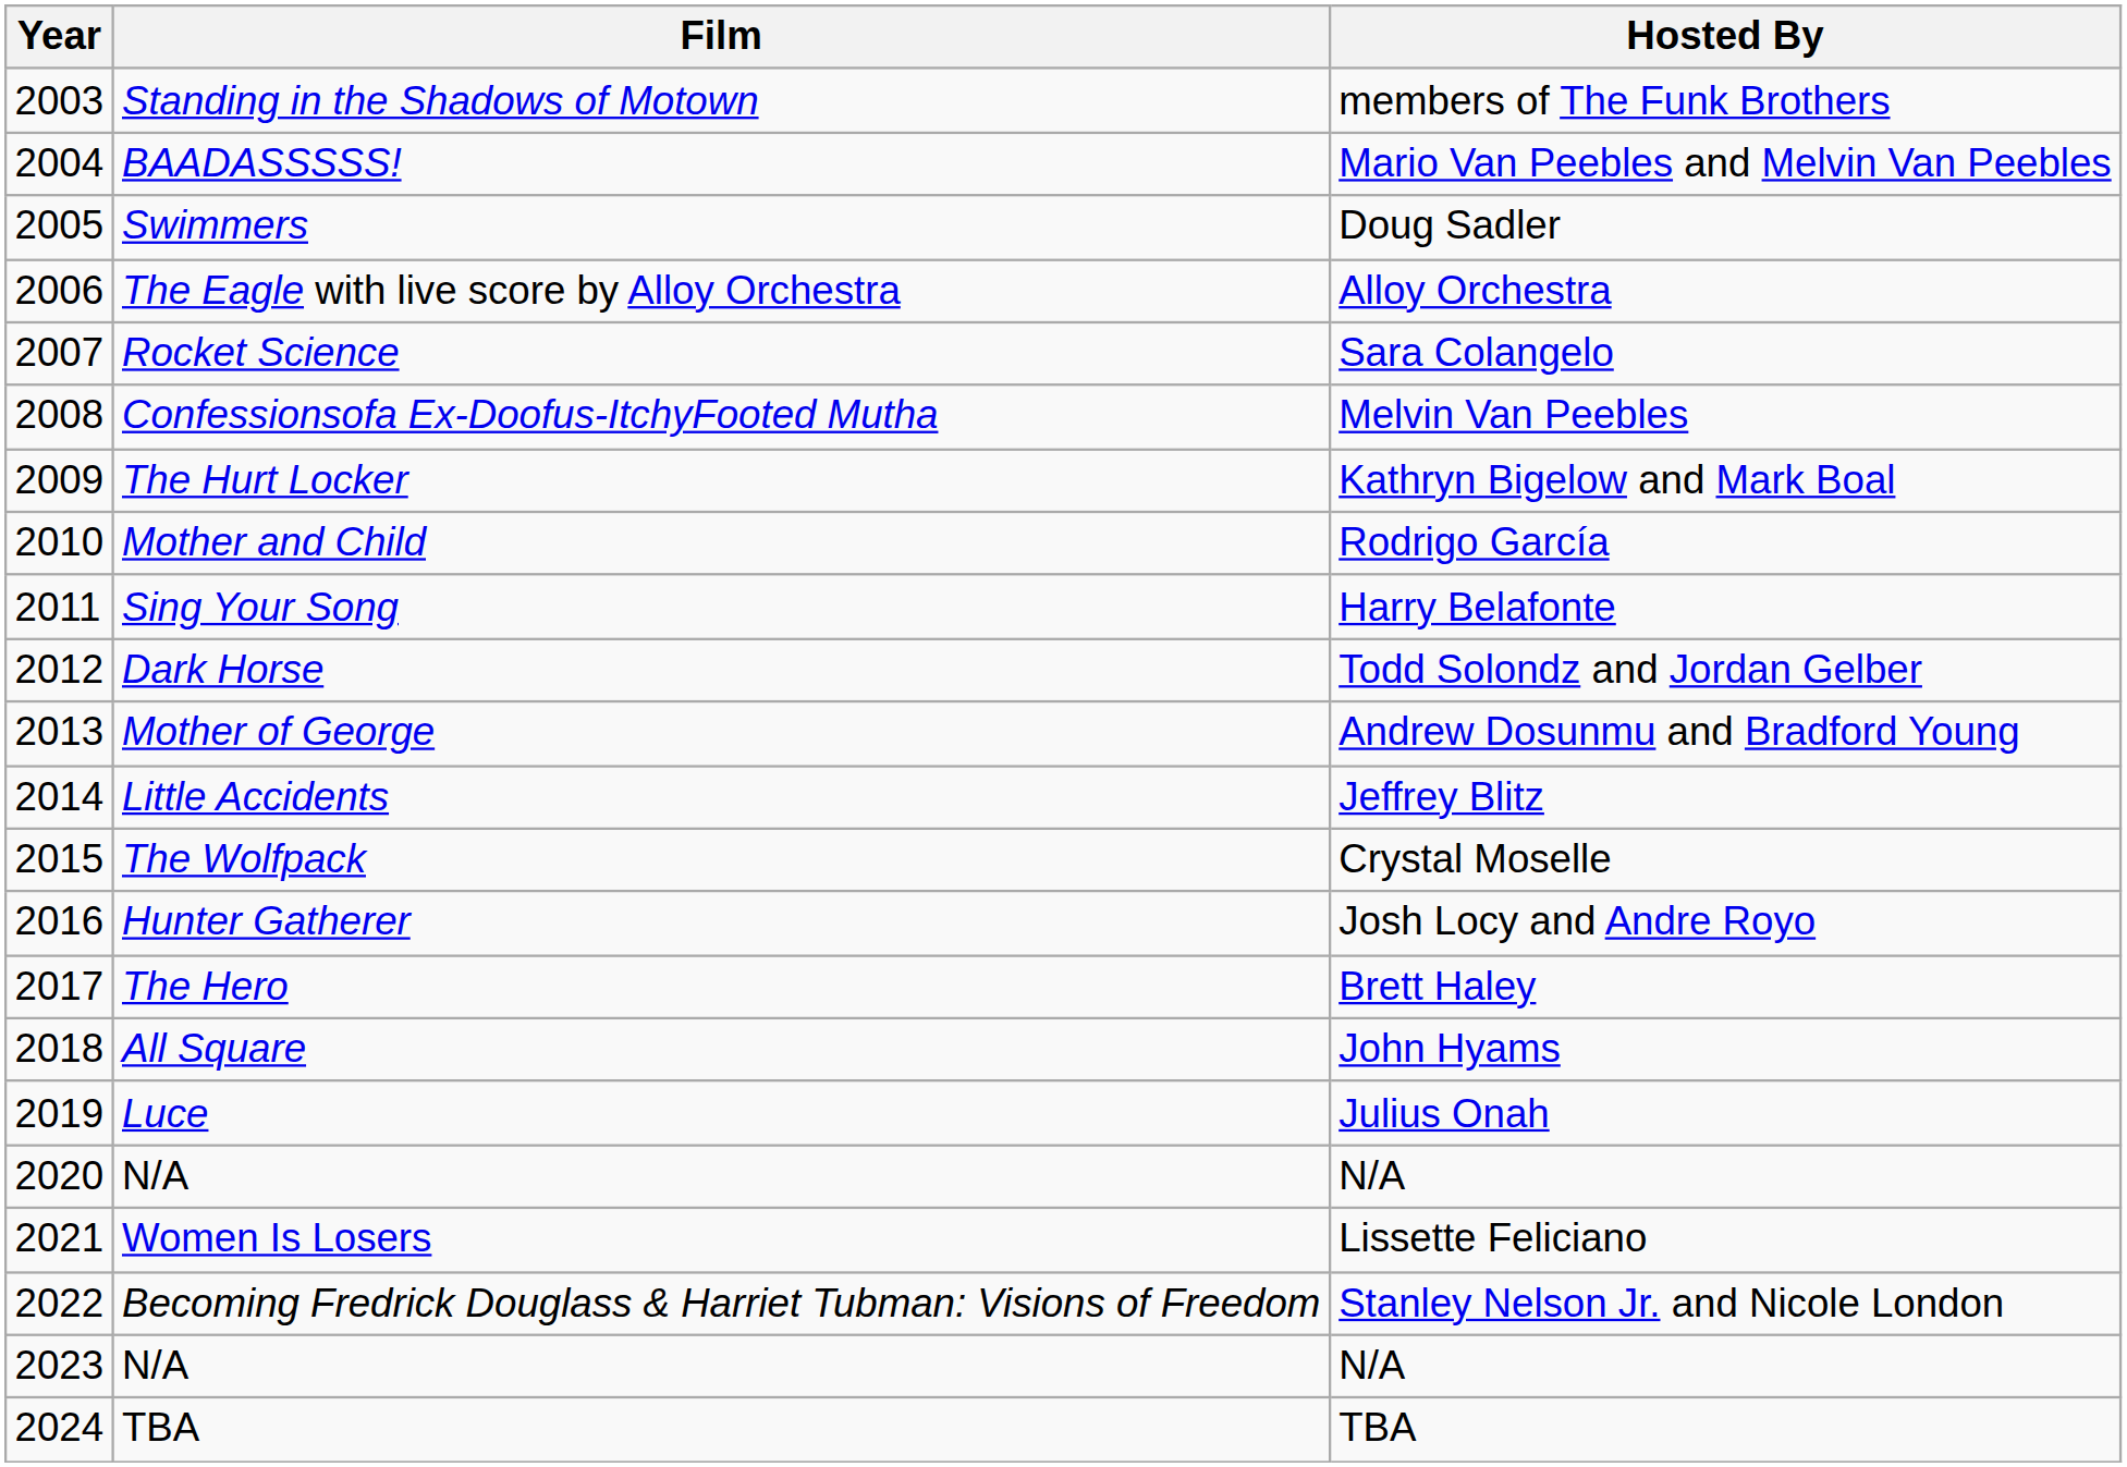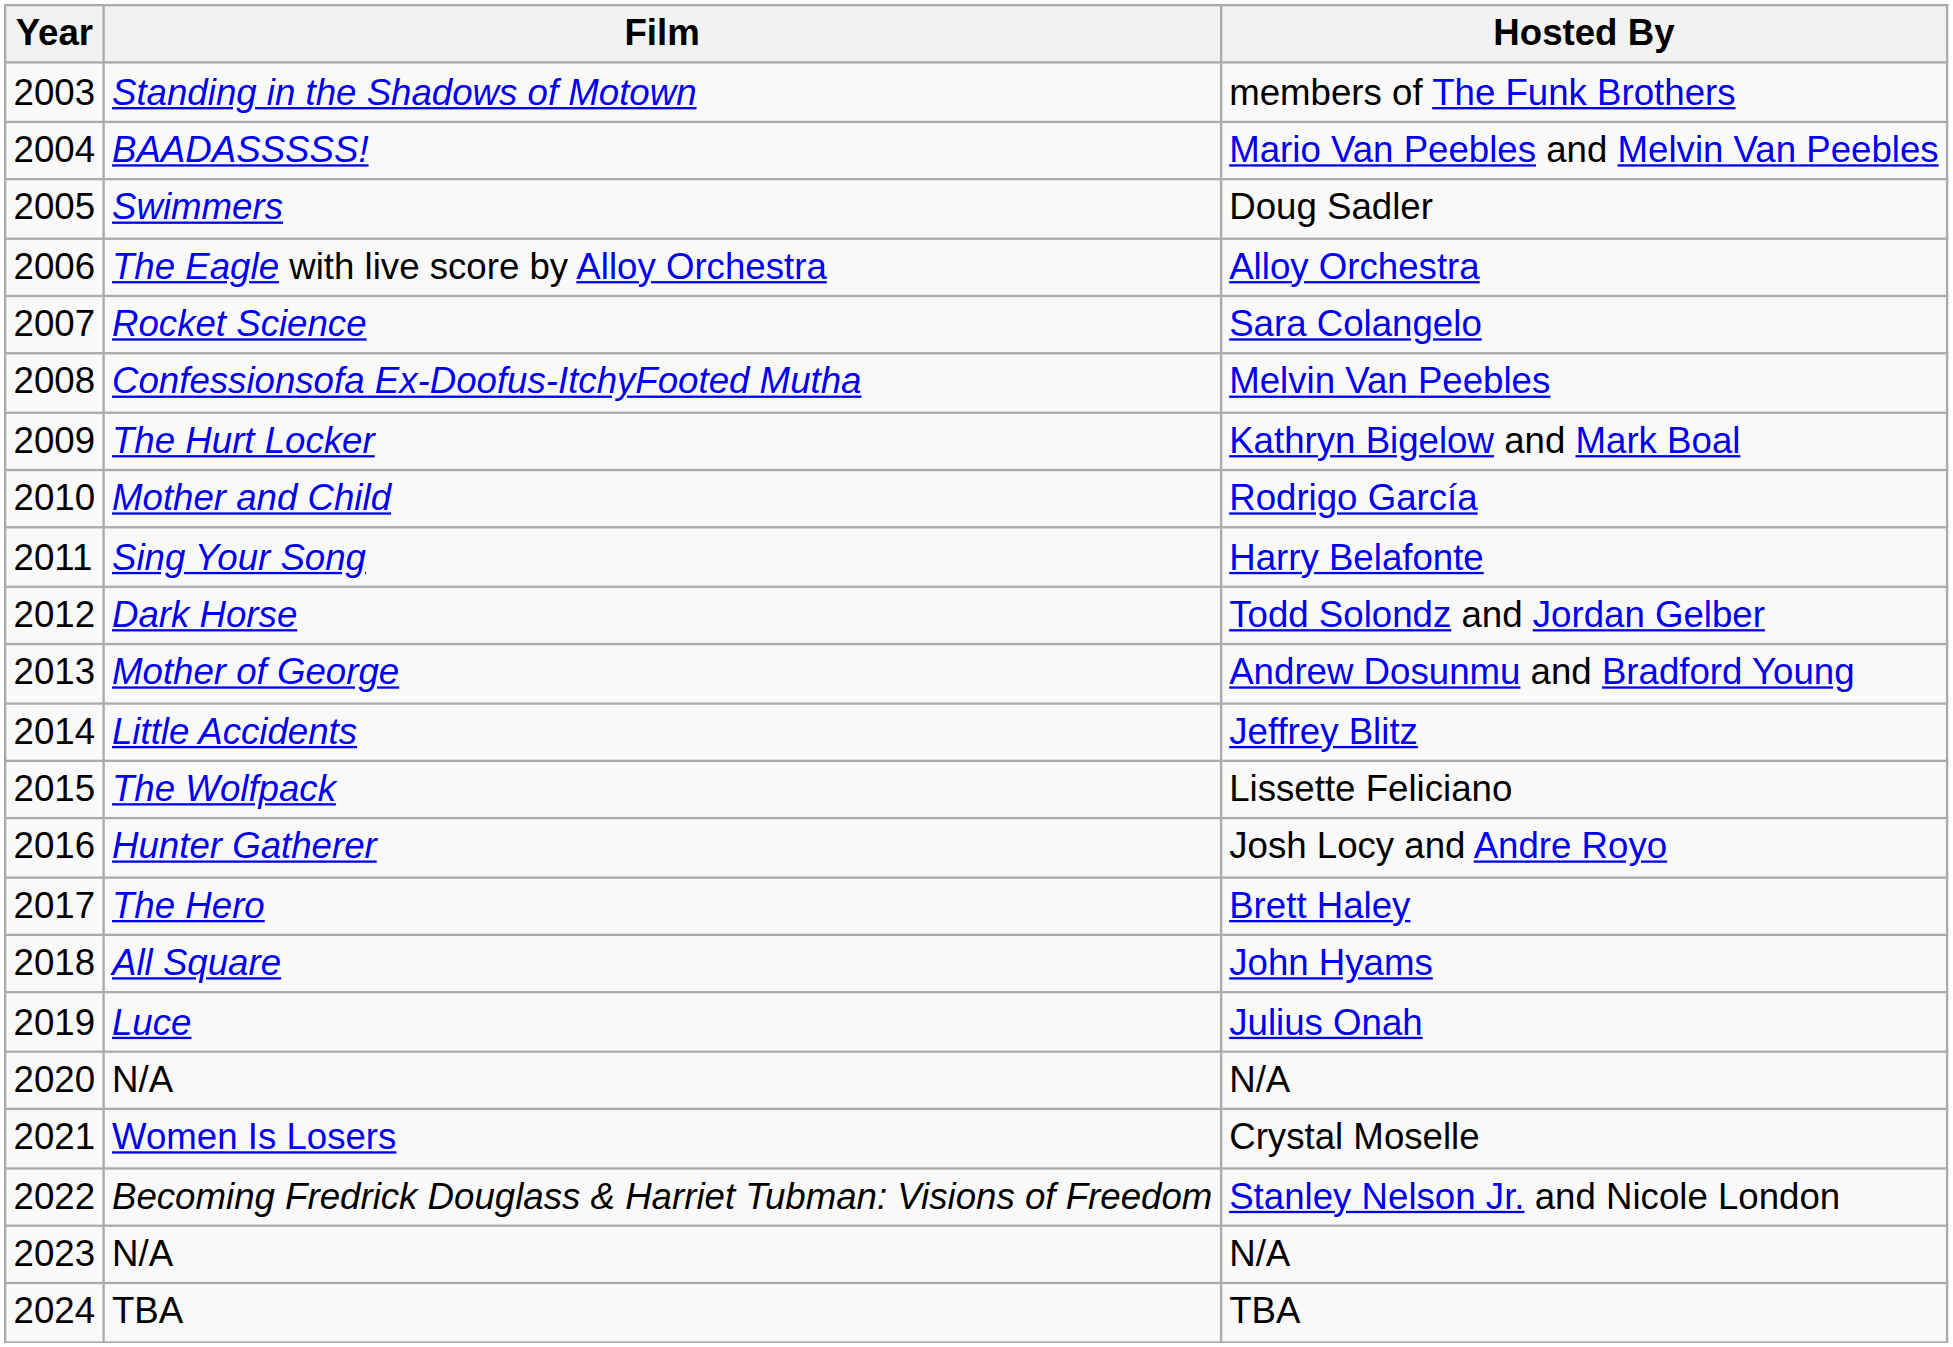 <table class="wikitable" border="1">
 <tr>
 <th>Year</th>
 <th>Film</th>
 <th>Hosted By</th>
 </tr>
 <tr>
 <td>2003</td>
 <td><em><a href='#'>Standing in the Shadows of Motown</a></em></td>
 <td>members of <a href='#'>The Funk Brothers</a></td>
 </tr>
 <tr>
 <td>2004</td>
 <td><em><a href='#'>BAADASSSSS!</a></em></td>
 <td><a href='#'>Mario Van Peebles</a> and <a href='#'>Melvin Van Peebles</a></td>
 </tr>
 <tr>
 <td>2005</td>
 <td><em><a href='#'>Swimmers</a></em></td>
 <td>Doug Sadler</td>
 </tr>
 <tr>
 <td>2006</td>
 <td><em><a href='#'>The Eagle</a></em> with live score by <a href='#'>Alloy Orchestra</a></td>
 <td><a href='#'>Alloy Orchestra</a></td>
 </tr>
 <tr>
 <td>2007</td>
 <td><em><a href='#'>Rocket Science</a></em></td>
 <td><a href='#'>Sara Colangelo</a></td>
 </tr>
 <tr>
 <td>2008</td>
 <td><em><a href='#'>Confessionsofa Ex-Doofus-ItchyFooted Mutha</a></em></td>
 <td><a href='#'>Melvin Van Peebles</a></td>
 </tr>
 <tr>
 <td>2009</td>
 <td><em><a href='#'>The Hurt Locker</a></em></td>
 <td><a href='#'>Kathryn Bigelow</a> and <a href='#'>Mark Boal</a></td>
 </tr>
 <tr>
 <td>2010</td>
 <td><em><a href='#'>Mother and Child</a></em></td>
 <td><a href='#'>Rodrigo García</a></td>
 </tr>
 <tr>
 <td>2011</td>
 <td><em><a href='#'>Sing Your Song</a></em></td>
 <td><a href='#'>Harry Belafonte</a></td>
 </tr>
 <tr>
 <td>2012</td>
 <td><em><a href='#'>Dark Horse</a></em></td>
 <td><a href='#'>Todd Solondz</a> and <a href='#'>Jordan Gelber</a></td>
 </tr>
 <tr>
 <td>2013</td>
 <td><em><a href='#'>Mother of George</a></em></td>
 <td><a href='#'>Andrew Dosunmu</a> and <a href='#'>Bradford Young</a></td>
 </tr>
 <tr>
 <td>2014</td>
 <td><em><a href='#'>Little Accidents</a></em></td>
 <td><a href='#'>Jeffrey Blitz</a></td>
 </tr>
 <tr>
 <td>2015</td>
 <td><em><a href='#'>The Wolfpack</a></em></td>
-<td>Crystal Moselle</td>
+<td>Lissette Feliciano</td>
 </tr>
 <tr>
 <td>2016</td>
 <td><em><a href='#'>Hunter Gatherer</a></em></td>
 <td>Josh Locy and <a href='#'>Andre Royo</a></td>
 </tr>
 <tr>
 <td>2017</td>
 <td><em><a href='#'>The Hero</a></em></td>
 <td><a href='#'>Brett Haley</a></td>
 </tr>
 <tr>
 <td>2018</td>
 <td><em><a href='#'>All Square</a></em></td>
 <td><a href='#'>John Hyams</a></td>
 </tr>
 <tr>
 <td>2019</td>
 <td><em><a href='#'>Luce</a></em></td>
 <td><a href='#'>Julius Onah</a></td>
 </tr>
 <tr>
 <td>2020</td>
 <td>N/A</td>
 <td>N/A</td>
 </tr>
 <tr>
 <td>2021</td>
 <td><a href='#'>Women Is Losers</a></td>
-<td>Lissette Feliciano</td>
+<td>Crystal Moselle</td>
 </tr>
 <tr>
 <td>2022</td>
 <td><em>Becoming Fredrick Douglass & Harriet Tubman: Visions of Freedom</em></td>
 <td><a href='#'>Stanley Nelson Jr.</a> and Nicole London</td>
 </tr>
 <tr>
 <td>2023</td>
 <td>N/A</td>
 <td>N/A</td>
 </tr>
 <tr>
 <td>2024</td>
 <td>TBA</td>
 <td>TBA</td>
 </tr>
 </table>
